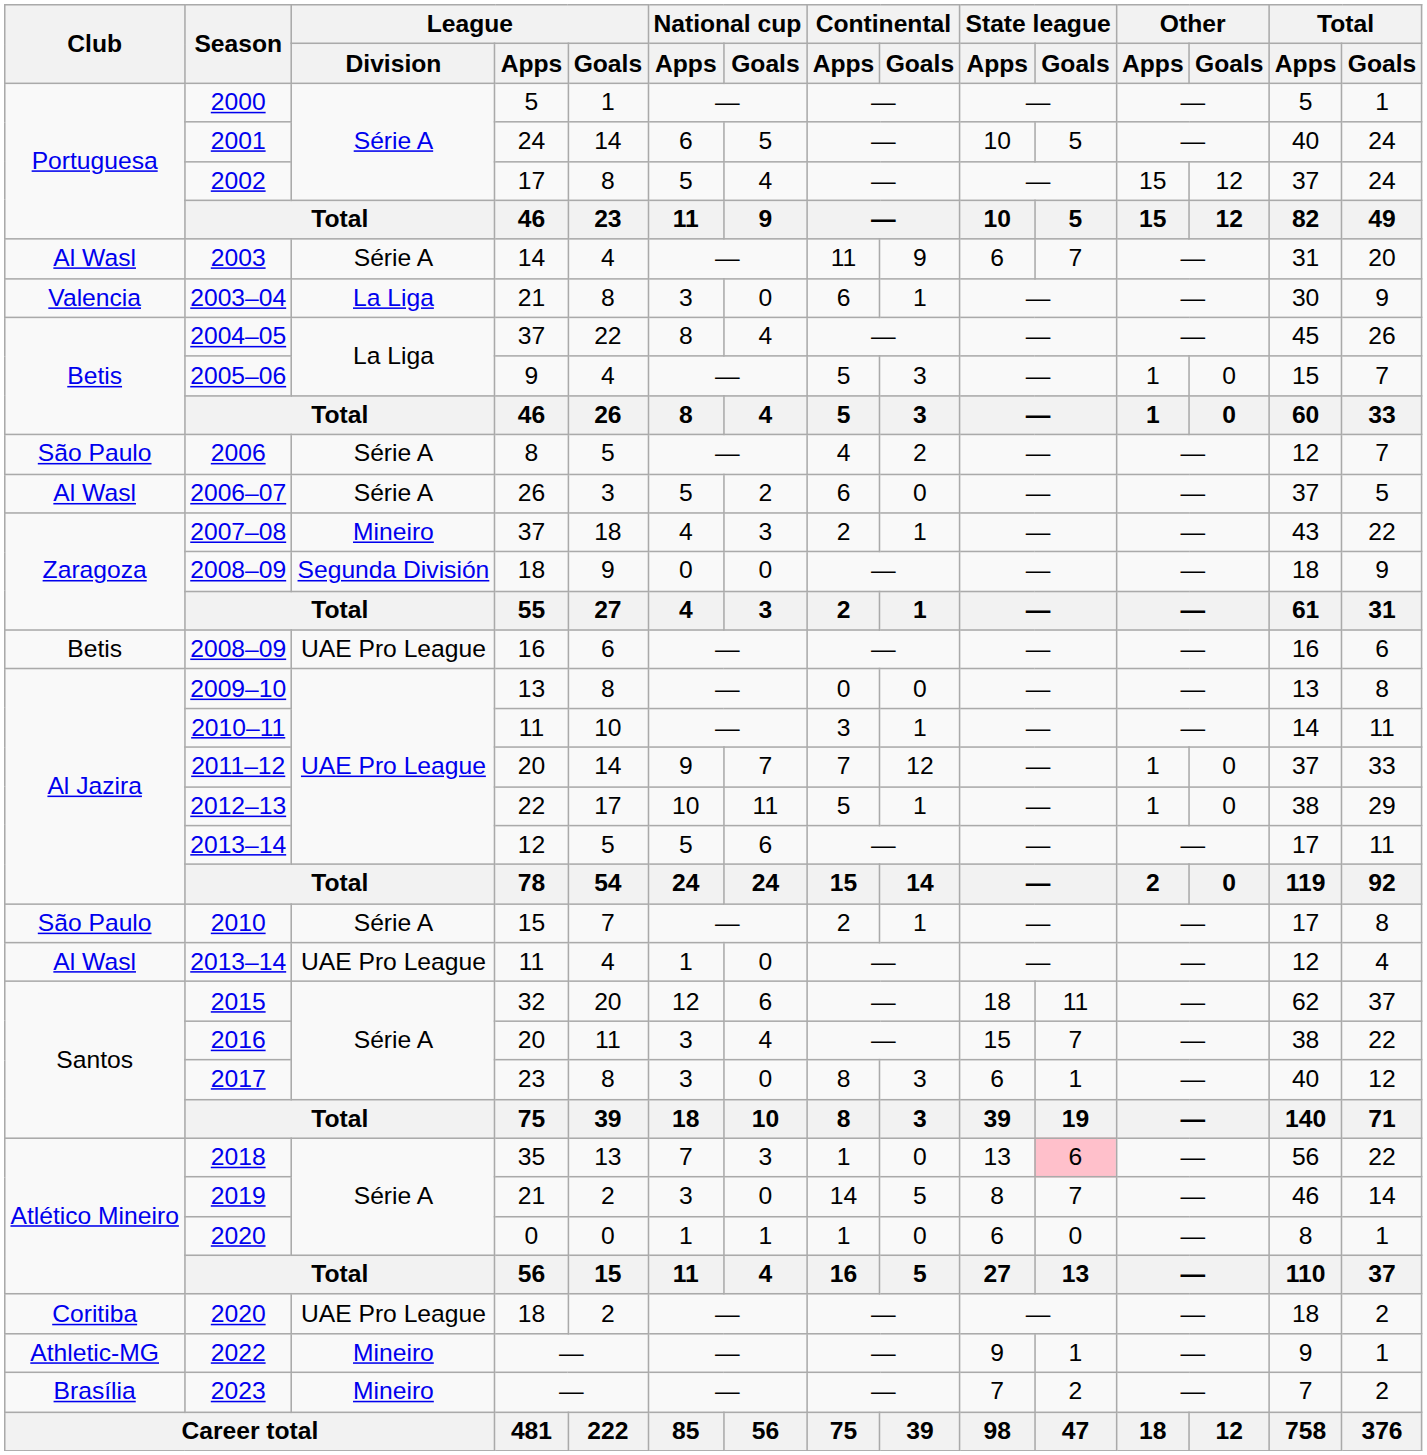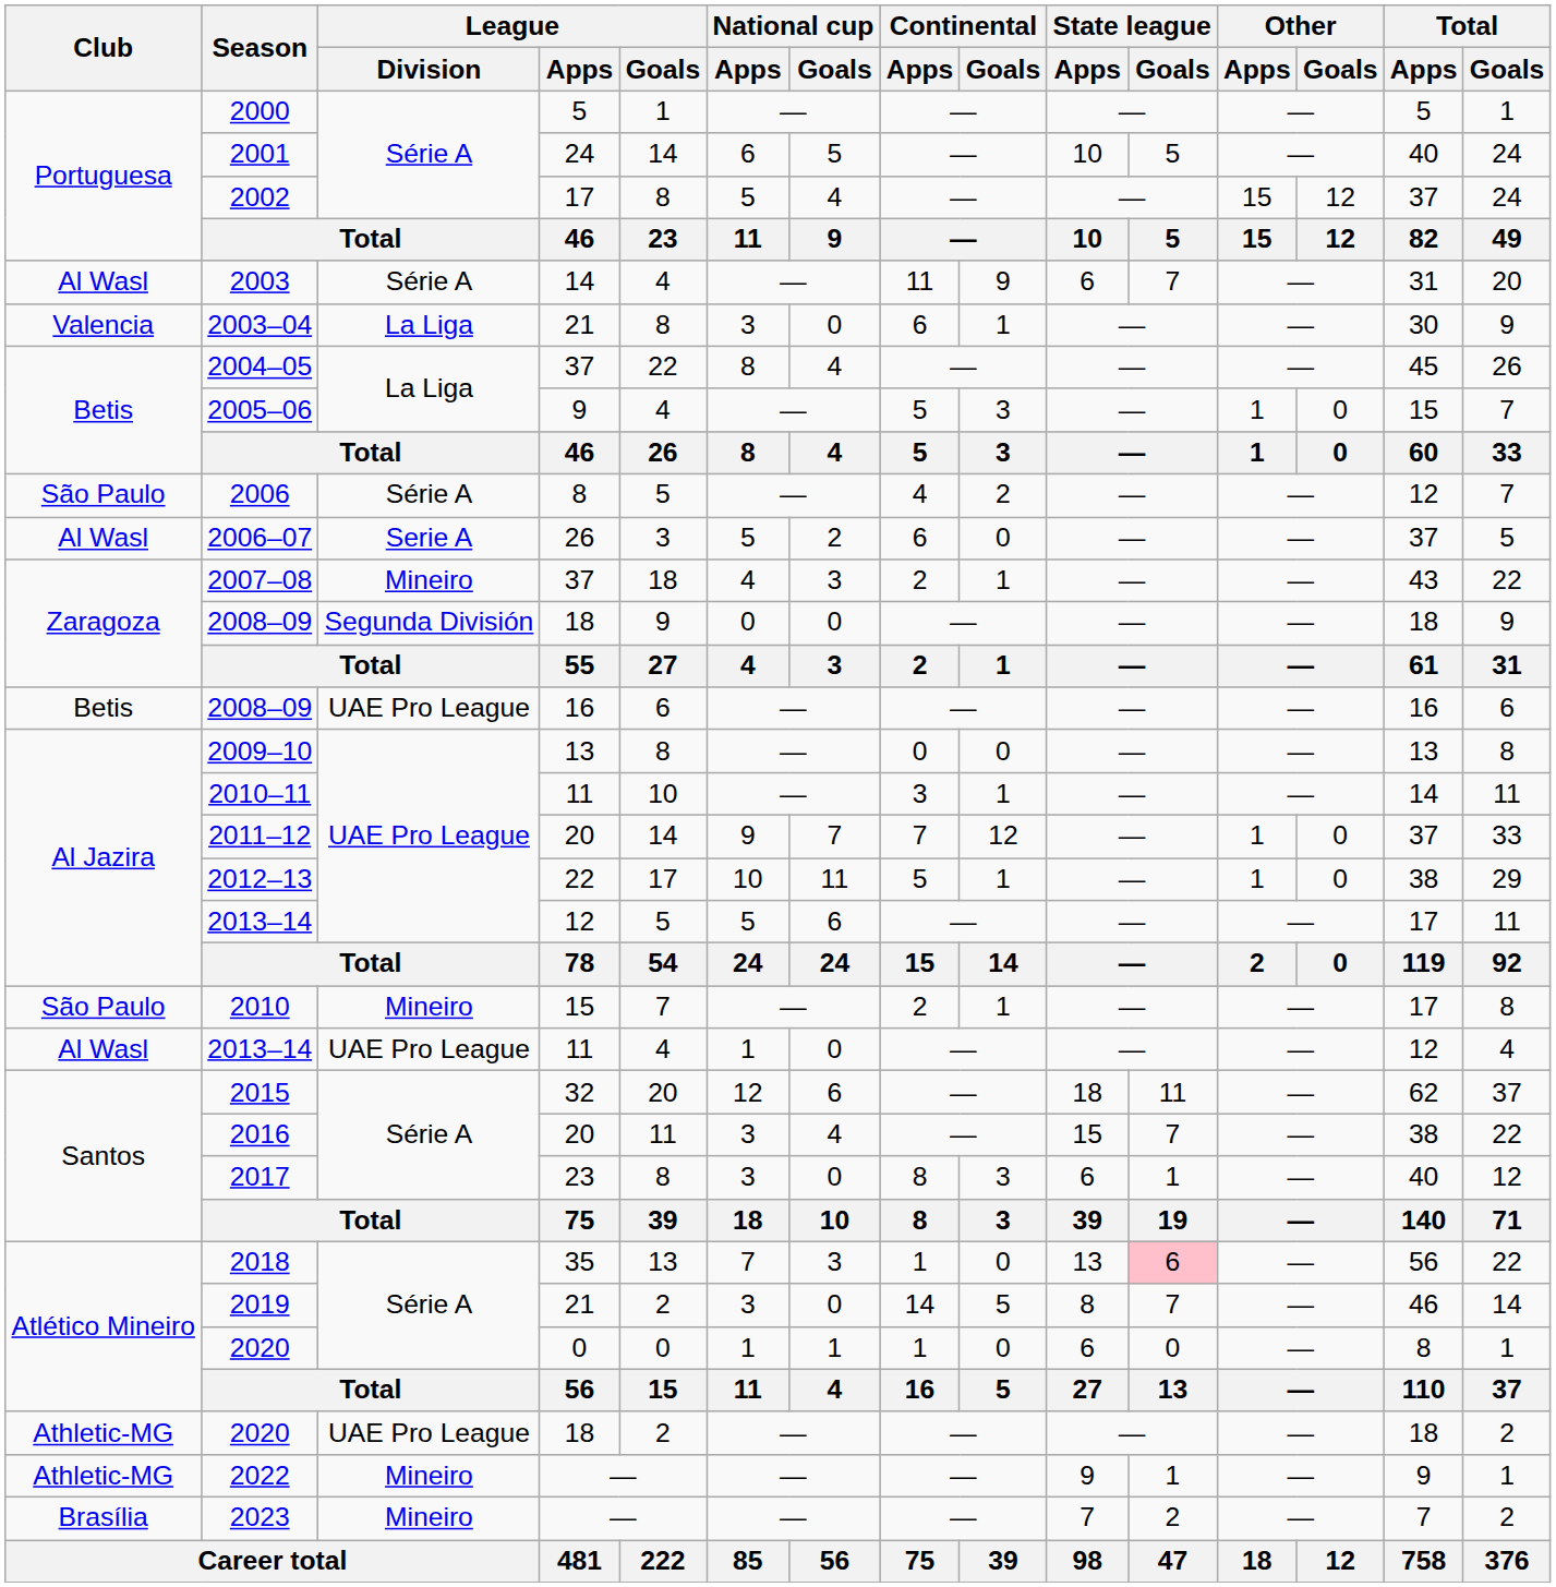 <table class="wikitable" style="text-align: center;">
 <tr>
 <th rowspan="2">Club</th>
 <th rowspan="2">Season</th>
 <th colspan="3">League</th>
 <th colspan="2">National cup</th>
 <th colspan="2">Continental</th>
 <th colspan="2">State league</th>
 <th colspan="2">Other</th>
 <th colspan="2">Total</th>
 </tr>
 <tr>
 <th>Division</th>
 <th>Apps</th>
 <th>Goals</th>
 <th>Apps</th>
 <th>Goals</th>
 <th>Apps</th>
 <th>Goals</th>
 <th>Apps</th>
 <th>Goals</th>
 <th>Apps</th>
 <th>Goals</th>
 <th>Apps</th>
 <th>Goals</th>
 </tr>
 <tr>
 <td rowspan="4"><a href='#'>Portuguesa</a></td>
 <td><a href='#'>2000</a></td>
 <td rowspan="3"><a href='#'>Série A</a></td>
 <td>5</td>
 <td>1</td>
 <td colspan="2">—</td>
 <td colspan="2">—</td>
 <td colspan="2">—</td>
 <td colspan="2">—</td>
 <td>5</td>
 <td>1</td>
 </tr>
 <tr>
 <td><a href='#'>2001</a></td>
 <td>24</td>
 <td>14</td>
 <td>6</td>
 <td>5</td>
 <td colspan="2">—</td>
 <td>10</td>
 <td>5</td>
 <td colspan="2">—</td>
 <td>40</td>
 <td>24</td>
 </tr>
 <tr>
 <td><a href='#'>2002</a></td>
 <td>17</td>
 <td>8</td>
 <td>5</td>
 <td>4</td>
 <td colspan="2">—</td>
 <td colspan="2">—</td>
 <td>15</td>
 <td>12</td>
 <td>37</td>
 <td>24</td>
 </tr>
 <tr>
 <th colspan="2">Total</th>
 <th>46</th>
 <th>23</th>
 <th>11</th>
 <th>9</th>
 <th colspan="2">—</th>
 <th>10</th>
 <th>5</th>
 <th>15</th>
 <th>12</th>
 <th>82</th>
 <th>49</th>
 </tr>
 <tr>
 <td><a href='#'>Al Wasl</a></td>
 <td><a href='#'>2003</a></td>
 <td>Série A</td>
 <td>14</td>
 <td>4</td>
 <td colspan="2">—</td>
 <td>11</td>
 <td>9</td>
 <td>6</td>
 <td>7</td>
 <td colspan="2">—</td>
 <td>31</td>
 <td>20</td>
 </tr>
 <tr>
 <td><a href='#'>Valencia</a></td>
 <td><a href='#'>2003–04</a></td>
 <td><a href='#'>La Liga</a></td>
 <td>21</td>
 <td>8</td>
 <td>3</td>
 <td>0</td>
 <td>6</td>
 <td>1</td>
 <td colspan="2">—</td>
 <td colspan="2">—</td>
 <td>30</td>
 <td>9</td>
 </tr>
 <tr>
 <td rowspan="3"><a href='#'>Betis</a></td>
 <td><a href='#'>2004–05</a></td>
 <td rowspan="2">La Liga</td>
 <td>37</td>
 <td>22</td>
 <td>8</td>
 <td>4</td>
 <td colspan="2">—</td>
 <td colspan="2">—</td>
 <td colspan="2">—</td>
 <td>45</td>
 <td>26</td>
 </tr>
 <tr>
 <td><a href='#'>2005–06</a></td>
 <td>9</td>
 <td>4</td>
 <td colspan="2">—</td>
 <td>5</td>
 <td>3</td>
 <td colspan="2">—</td>
 <td>1</td>
 <td>0</td>
 <td>15</td>
 <td>7</td>
 </tr>
 <tr>
 <th colspan="2">Total</th>
 <th>46</th>
 <th>26</th>
 <th>8</th>
 <th>4</th>
 <th>5</th>
 <th>3</th>
 <th colspan="2">—</th>
 <th>1</th>
 <th>0</th>
 <th>60</th>
 <th>33</th>
 </tr>
 <tr>
 <td><a href='#'>São Paulo</a></td>
 <td><a href='#'>2006</a></td>
 <td>Série A</td>
 <td>8</td>
 <td>5</td>
 <td colspan="2">—</td>
 <td>4</td>
 <td>2</td>
 <td colspan="2">—</td>
 <td colspan="2">—</td>
 <td>12</td>
 <td>7</td>
 </tr>
 <tr>
 <td><a href='#'>Al Wasl</a></td>
 <td><a href='#'>2006–07</a></td>
-<td>Série A</td>
+<td><a href='#'>Serie A</a></td>
 <td>26</td>
 <td>3</td>
 <td>5</td>
 <td>2</td>
 <td>6</td>
 <td>0</td>
 <td colspan="2">—</td>
 <td colspan="2">—</td>
 <td>37</td>
 <td>5</td>
 </tr>
 <tr>
 <td rowspan="3"><a href='#'>Zaragoza</a></td>
 <td><a href='#'>2007–08</a></td>
 <td><a href='#'>Mineiro</a></td>
 <td>37</td>
 <td>18</td>
 <td>4</td>
 <td>3</td>
 <td>2</td>
 <td>1</td>
 <td colspan="2">—</td>
 <td colspan="2">—</td>
 <td>43</td>
 <td>22</td>
 </tr>
 <tr>
 <td><a href='#'>2008–09</a></td>
 <td><a href='#'>Segunda División</a></td>
 <td>18</td>
 <td>9</td>
 <td>0</td>
 <td>0</td>
 <td colspan="2">—</td>
 <td colspan="2">—</td>
 <td colspan="2">—</td>
 <td>18</td>
 <td>9</td>
 </tr>
 <tr>
 <th colspan="2">Total</th>
 <th>55</th>
 <th>27</th>
 <th>4</th>
 <th>3</th>
 <th>2</th>
 <th>1</th>
 <th colspan="2">—</th>
 <th colspan="2">—</th>
 <th>61</th>
 <th>31</th>
 </tr>
 <tr>
 <td>Betis</td>
 <td><a href='#'>2008–09</a></td>
 <td>UAE Pro League</td>
 <td>16</td>
 <td>6</td>
 <td colspan="2">—</td>
 <td colspan="2">—</td>
 <td colspan="2">—</td>
 <td colspan="2">—</td>
 <td>16</td>
 <td>6</td>
 </tr>
 <tr>
 <td rowspan="6"><a href='#'>Al Jazira</a></td>
 <td><a href='#'>2009–10</a></td>
 <td rowspan="5"><a href='#'>UAE Pro League</a></td>
 <td>13</td>
 <td>8</td>
 <td colspan="2">—</td>
 <td>0</td>
 <td>0</td>
 <td colspan="2">—</td>
 <td colspan="2">—</td>
 <td>13</td>
 <td>8</td>
 </tr>
 <tr>
 <td><a href='#'>2010–11</a></td>
 <td>11</td>
 <td>10</td>
 <td colspan="2">—</td>
 <td>3</td>
 <td>1</td>
 <td colspan="2">—</td>
 <td colspan="2">—</td>
 <td>14</td>
 <td>11</td>
 </tr>
 <tr>
 <td><a href='#'>2011–12</a></td>
 <td>20</td>
 <td>14</td>
 <td>9</td>
 <td>7</td>
 <td>7</td>
 <td>12</td>
 <td colspan="2">—</td>
 <td>1</td>
 <td>0</td>
 <td>37</td>
 <td>33</td>
 </tr>
 <tr>
 <td><a href='#'>2012–13</a></td>
 <td>22</td>
 <td>17</td>
 <td>10</td>
 <td>11</td>
 <td>5</td>
 <td>1</td>
 <td colspan="2">—</td>
 <td>1</td>
 <td>0</td>
 <td>38</td>
 <td>29</td>
 </tr>
 <tr>
 <td><a href='#'>2013–14</a></td>
 <td>12</td>
 <td>5</td>
 <td>5</td>
 <td>6</td>
 <td colspan="2">—</td>
 <td colspan="2">—</td>
 <td colspan="2">—</td>
 <td>17</td>
 <td>11</td>
 </tr>
 <tr>
 <th colspan="2">Total</th>
 <th>78</th>
 <th>54</th>
 <th>24</th>
 <th>24</th>
 <th>15</th>
 <th>14</th>
 <th colspan="2">—</th>
 <th>2</th>
 <th>0</th>
 <th>119</th>
 <th>92</th>
 </tr>
 <tr>
 <td><a href='#'>São Paulo</a></td>
 <td><a href='#'>2010</a></td>
-<td>Série A</td>
+<td><a href='#'>Mineiro</a></td>
 <td>15</td>
 <td>7</td>
 <td colspan="2">—</td>
 <td>2</td>
 <td>1</td>
 <td colspan="2">—</td>
 <td colspan="2">—</td>
 <td>17</td>
 <td>8</td>
 </tr>
 <tr>
 <td><a href='#'>Al Wasl</a></td>
 <td><a href='#'>2013–14</a></td>
 <td>UAE Pro League</td>
 <td>11</td>
 <td>4</td>
 <td>1</td>
 <td>0</td>
 <td colspan="2">—</td>
 <td colspan="2">—</td>
 <td colspan="2">—</td>
 <td>12</td>
 <td>4</td>
 </tr>
 <tr>
 <td rowspan="4">Santos</td>
 <td><a href='#'>2015</a></td>
 <td rowspan="3">Série A</td>
 <td>32</td>
 <td>20</td>
 <td>12</td>
 <td>6</td>
 <td colspan="2">—</td>
 <td>18</td>
 <td>11</td>
 <td colspan="2">—</td>
 <td>62</td>
 <td>37</td>
 </tr>
 <tr>
 <td><a href='#'>2016</a></td>
 <td>20</td>
 <td>11</td>
 <td>3</td>
 <td>4</td>
 <td colspan="2">—</td>
 <td>15</td>
 <td>7</td>
 <td colspan="2">—</td>
 <td>38</td>
 <td>22</td>
 </tr>
 <tr>
 <td><a href='#'>2017</a></td>
 <td>23</td>
 <td>8</td>
 <td>3</td>
 <td>0</td>
 <td>8</td>
 <td>3</td>
 <td>6</td>
 <td>1</td>
 <td colspan="2">—</td>
 <td>40</td>
 <td>12</td>
 </tr>
 <tr>
 <th colspan="2">Total</th>
 <th>75</th>
 <th>39</th>
 <th>18</th>
 <th>10</th>
 <th>8</th>
 <th>3</th>
 <th>39</th>
 <th>19</th>
 <th colspan="2">—</th>
 <th>140</th>
 <th>71</th>
 </tr>
 <tr>
 <td rowspan="4"><a href='#'>Atlético Mineiro</a></td>
 <td><a href='#'>2018</a></td>
 <td rowspan="3">Série A</td>
 <td>35</td>
 <td>13</td>
 <td>7</td>
 <td>3</td>
 <td>1</td>
 <td>0</td>
 <td>13</td>
 <td style="background: pink;">6</td>
 <td colspan="2">—</td>
 <td>56</td>
 <td>22</td>
 </tr>
 <tr>
 <td><a href='#'>2019</a></td>
 <td>21</td>
 <td>2</td>
 <td>3</td>
 <td>0</td>
 <td>14</td>
 <td>5</td>
 <td>8</td>
 <td>7</td>
 <td colspan="2">—</td>
 <td>46</td>
 <td>14</td>
 </tr>
 <tr>
 <td><a href='#'>2020</a></td>
 <td>0</td>
 <td>0</td>
 <td>1</td>
 <td>1</td>
 <td>1</td>
 <td>0</td>
 <td>6</td>
 <td>0</td>
 <td colspan="2">—</td>
 <td>8</td>
 <td>1</td>
 </tr>
 <tr>
 <th colspan="2">Total</th>
 <th>56</th>
 <th>15</th>
 <th>11</th>
 <th>4</th>
 <th>16</th>
 <th>5</th>
 <th>27</th>
 <th>13</th>
 <th colspan="2">—</th>
 <th>110</th>
 <th>37</th>
 </tr>
 <tr>
-<td><a href='#'>Coritiba</a></td>
+<td><a href='#'>Athletic-MG</a></td>
 <td><a href='#'>2020</a></td>
 <td>UAE Pro League</td>
 <td>18</td>
 <td>2</td>
 <td colspan="2">—</td>
 <td colspan="2">—</td>
 <td colspan="2">—</td>
 <td colspan="2">—</td>
 <td>18</td>
 <td>2</td>
 </tr>
 <tr>
 <td><a href='#'>Athletic-MG</a></td>
 <td><a href='#'>2022</a></td>
 <td><a href='#'>Mineiro</a></td>
 <td colspan="2">—</td>
 <td colspan="2">—</td>
 <td colspan="2">—</td>
 <td>9</td>
 <td>1</td>
 <td colspan="2">—</td>
 <td>9</td>
 <td>1</td>
 </tr>
 <tr>
 <td><a href='#'>Brasília</a></td>
 <td><a href='#'>2023</a></td>
 <td><a href='#'>Mineiro</a></td>
 <td colspan="2">—</td>
 <td colspan="2">—</td>
 <td colspan="2">—</td>
 <td>7</td>
 <td>2</td>
 <td colspan="2">—</td>
 <td>7</td>
 <td>2</td>
 </tr>
 <tr>
 <th colspan="3">Career total</th>
 <th>481</th>
 <th>222</th>
 <th>85</th>
 <th>56</th>
 <th>75</th>
 <th>39</th>
 <th>98</th>
 <th>47</th>
 <th>18</th>
 <th>12</th>
 <th>758</th>
 <th>376</th>
 </tr>
 </table>
